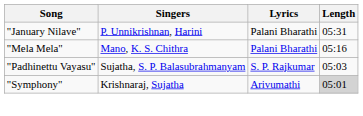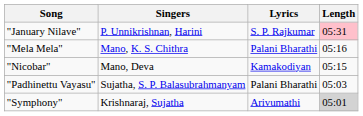 <table class="wikitable" style="font-size: 95%;">
 <tr>
 <th>Song</th>
 <th>Singers</th>
 <th>Lyrics</th>
 <th>Length</th>
 </tr>
 <tr>
 <td>"January Nilave"</td>
 <td><a href='#'>P. Unnikrishnan</a>, <a href='#'>Harini</a></td>
-<td>Palani Bharathi</td>
-<td>05:31</td>
+<td><a href='#'>S. P. Rajkumar</a></td>
+<td style="background: pink;">05:31</td>
 </tr>
 <tr>
 <td>"Mela Mela"</td>
 <td><a href='#'>Mano</a>, <a href='#'>K. S. Chithra</a></td>
 <td><a href='#'>Palani Bharathi</a></td>
 <td>05:16</td>
 </tr>
 <tr>
+<td>"Nicobar"</td>
+<td>Mano, Deva</td>
+<td><a href='#'>Kamakodiyan</a></td>
+<td>05:15</td>
+</tr>
+<tr>
 <td>"Padhinettu Vayasu"</td>
 <td>Sujatha, <a href='#'>S. P. Balasubrahmanyam</a></td>
-<td><a href='#'>S. P. Rajkumar</a></td>
+<td>Palani Bharathi</td>
 <td>05:03</td>
 </tr>
 <tr>
 <td>"Symphony"</td>
 <td>Krishnaraj, <a href='#'>Sujatha</a></td>
 <td><a href='#'>Arivumathi</a></td>
 <td style="background: lightgrey;">05:01</td>
 </tr>
 </table>
